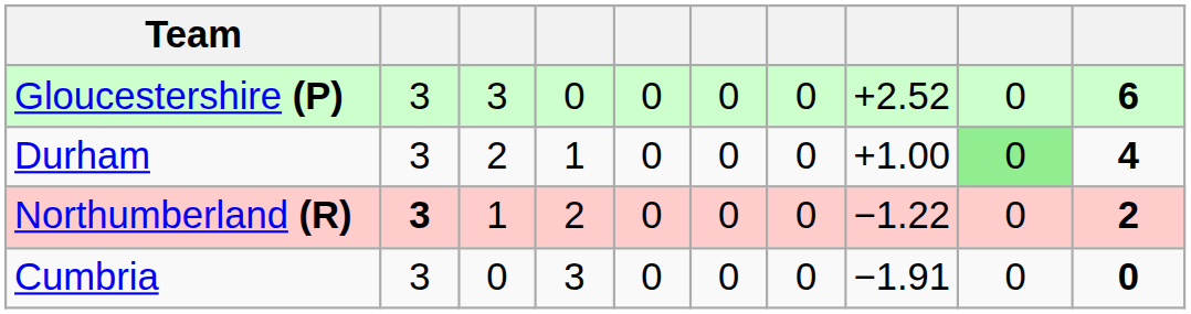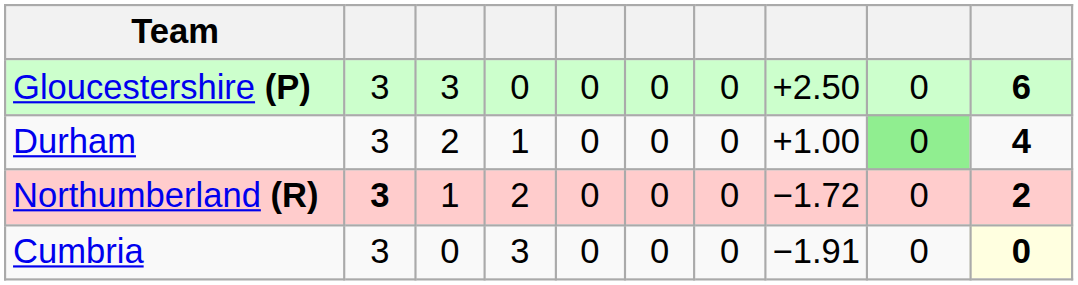 <table class="wikitable" style="text-align:center">
 <tr>
 <th width="150">Team</th>
 <th width="25"></th>
 <th width="25"></th>
 <th width="25"></th>
 <th width="25"></th>
 <th width="25"></th>
 <th width="25"></th>
 <th width="40"></th>
 <th width="40"></th>
 <th width="40"></th>
 </tr>
 <tr style="background:#cfc">
 <td style="text-align:left"><a href='#'>Gloucestershire</a> <strong>(P)</strong></td>
 <td>3</td>
 <td>3</td>
 <td>0</td>
 <td>0</td>
 <td>0</td>
 <td>0</td>
-<td>+2.52</td>
+<td>+2.50</td>
 <td>0</td>
 <td><strong>6</strong></td>
 </tr>
 <tr>
 <td style="text-align:left"><a href='#'>Durham</a></td>
 <td>3</td>
 <td>2</td>
 <td>1</td>
 <td>0</td>
 <td>0</td>
 <td>0</td>
 <td>+1.00</td>
 <td style="background: lightgreen;">0</td>
 <td><strong>4</strong></td>
 </tr>
 <tr style="background:#ffcccc">
 <td style="text-align:left"><a href='#'>Northumberland</a> <strong>(R)</strong></td>
 <td><strong>3</strong></td>
 <td>1</td>
 <td>2</td>
 <td>0</td>
 <td>0</td>
 <td>0</td>
-<td>−1.22</td>
+<td>−1.72</td>
 <td>0</td>
 <td><strong>2</strong></td>
 </tr>
 <tr>
 <td style="text-align:left"><a href='#'>Cumbria</a></td>
 <td>3</td>
 <td>0</td>
 <td>3</td>
 <td>0</td>
 <td>0</td>
 <td>0</td>
 <td>−1.91</td>
 <td>0</td>
-<td><strong>0</strong></td>
+<td style="background: lightyellow;"><strong>0</strong></td>
 </tr>
 </table>
